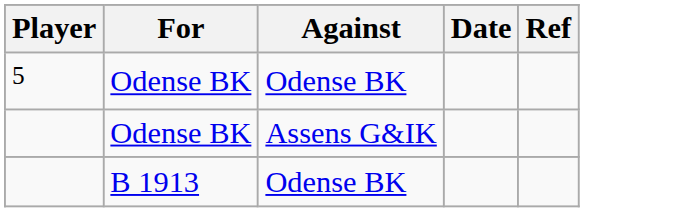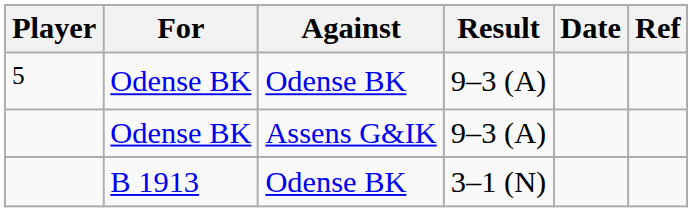 <table class="wikitable sortable">
 <tr>
 <th>Player</th>
 <th>For</th>
 <th>Against</th>
+<th style="text-align:center">Result</th>
 <th>Date</th>
 <th>Ref</th>
 </tr>
 <tr>
 <td> <sup>5</sup></td>
 <td><a href='#'>Odense BK</a></td>
 <td><a href='#'>Odense BK</a></td>
+<td style="text-align:center;">9–3 (A)</td>
 <td></td>
 <td></td>
 </tr>
 <tr>
 <td> </td>
 <td><a href='#'>Odense BK</a></td>
 <td><a href='#'>Assens G&IK</a></td>
+<td style="text-align:center;">9–3 (A)</td>
 <td></td>
 <td></td>
 </tr>
 <tr>
 <td> </td>
 <td><a href='#'>B 1913</a></td>
 <td><a href='#'>Odense BK</a></td>
+<td style="text-align:center;">3–1 (N)</td>
 <td></td>
 <td></td>
 </tr>
 </table>
